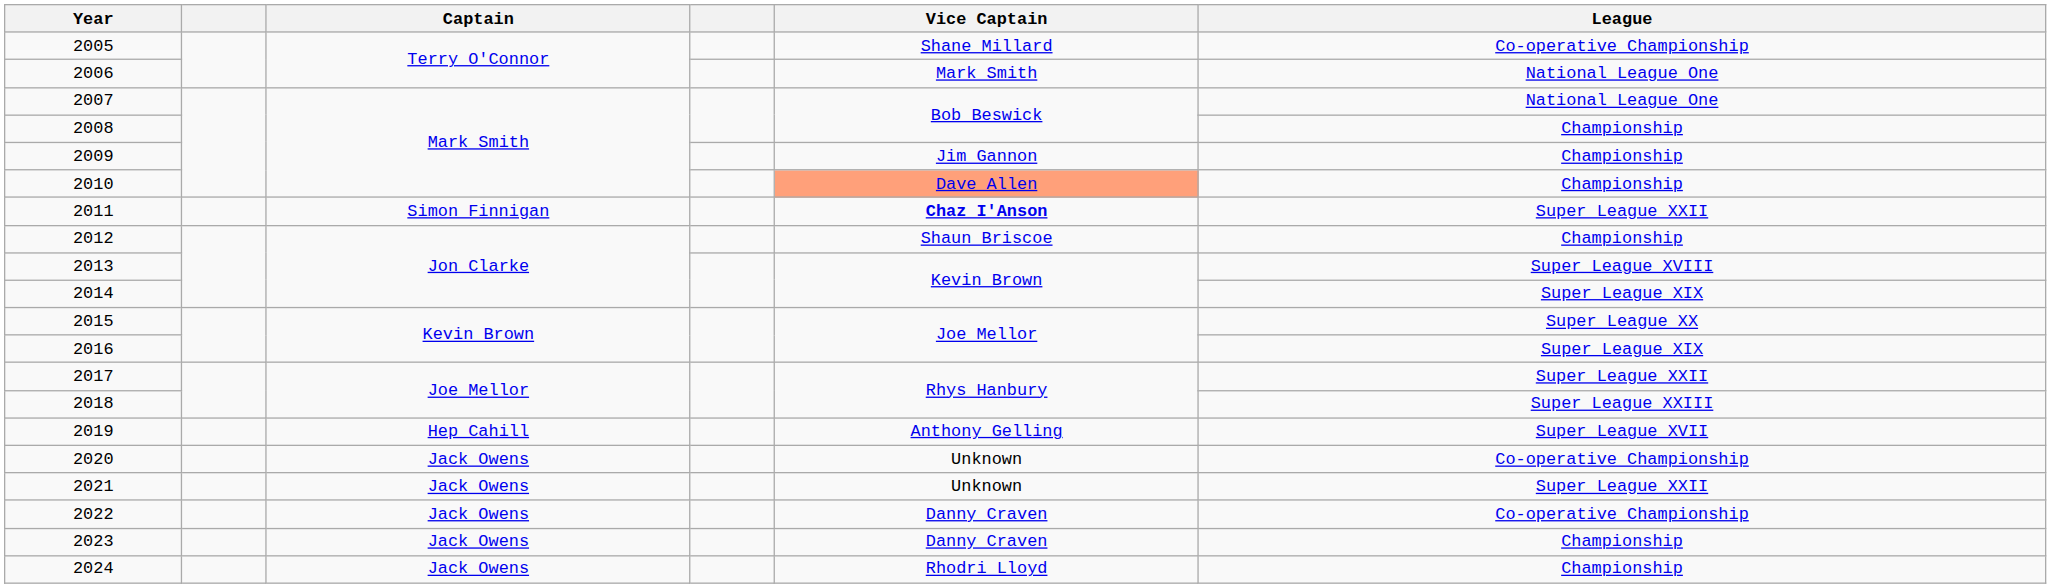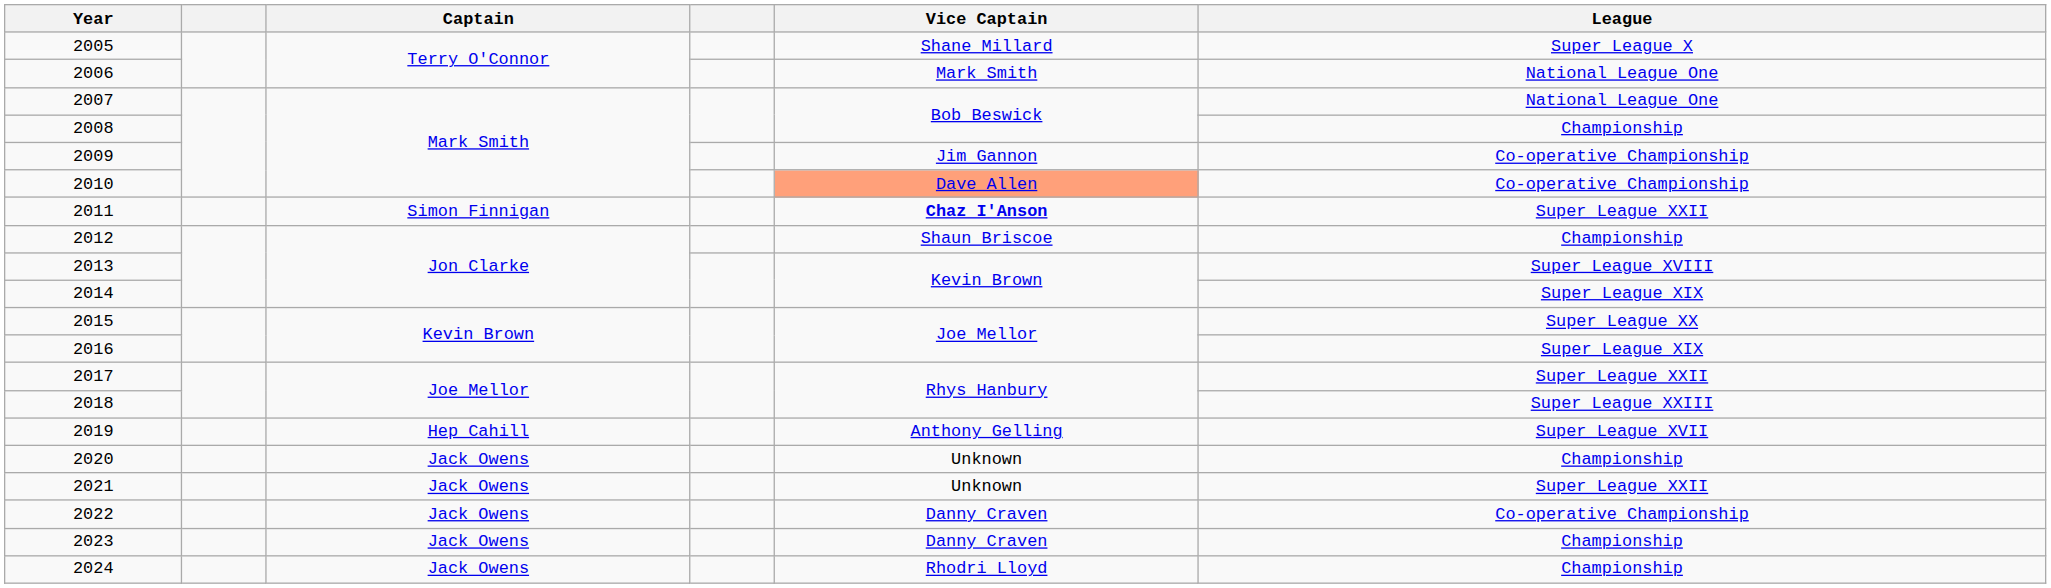 <table class="wikitable" style="text-align: center">
 <tr>
 <th width=2%>Year</th>
 <th width=1%></th>
 <th width=5%>Captain</th>
 <th width=1%></th>
 <th width=5%>Vice Captain</th>
 <th width=10%>League</th>
 </tr>
 <tr>
 <td>2005</td>
 <td rowspan=2></td>
 <td rowspan=2><a href='#'>Terry O'Connor</a></td>
 <td></td>
 <td><a href='#'>Shane Millard</a></td>
-<td><a href='#'>Co-operative Championship</a></td>
+<td><a href='#'>Super League X</a></td>
 </tr>
 <tr>
 <td>2006</td>
 <td></td>
 <td><a href='#'>Mark Smith</a></td>
 <td><a href='#'>National League One</a></td>
 </tr>
 <tr>
 <td>2007</td>
 <td rowspan=4></td>
 <td rowspan=4><a href='#'>Mark Smith</a></td>
 <td rowspan=2></td>
 <td rowspan=2><a href='#'>Bob Beswick</a></td>
 <td><a href='#'>National League One</a></td>
 </tr>
 <tr>
 <td>2008</td>
 <td><a href='#'>Championship</a></td>
 </tr>
 <tr>
 <td>2009</td>
 <td align=center></td>
 <td><a href='#'>Jim Gannon</a></td>
-<td><a href='#'>Championship</a></td>
+<td><a href='#'>Co-operative Championship</a></td>
 </tr>
 <tr>
 <td>2010</td>
 <td align=center></td>
 <td style="background: lightsalmon;"><a href='#'>Dave Allen</a></td>
-<td><a href='#'>Championship</a></td>
+<td><a href='#'>Co-operative Championship</a></td>
 </tr>
 <tr>
 <td>2011</td>
 <td align=center></td>
 <td><a href='#'>Simon Finnigan</a></td>
 <td align=center></td>
 <td><strong><a href='#'>Chaz I'Anson</a></strong></td>
 <td><a href='#'>Super League XXII</a></td>
 </tr>
 <tr>
 <td>2012</td>
 <td rowspan=3></td>
 <td rowspan=3><a href='#'>Jon Clarke</a></td>
 <td></td>
 <td><a href='#'>Shaun Briscoe</a></td>
 <td><a href='#'>Championship</a></td>
 </tr>
 <tr>
 <td>2013</td>
 <td rowspan=2></td>
 <td rowspan=2><a href='#'>Kevin Brown</a></td>
 <td><a href='#'>Super League XVIII</a></td>
 </tr>
 <tr>
 <td>2014</td>
 <td><a href='#'>Super League XIX</a></td>
 </tr>
 <tr>
 <td>2015</td>
 <td rowspan=2></td>
 <td rowspan=2><a href='#'>Kevin Brown</a></td>
 <td rowspan=2></td>
 <td rowspan=2><a href='#'>Joe Mellor</a></td>
 <td><a href='#'>Super League XX</a></td>
 </tr>
 <tr>
 <td>2016</td>
 <td><a href='#'>Super League XIX</a></td>
 </tr>
 <tr>
 <td>2017</td>
 <td rowspan=2></td>
 <td rowspan=2><a href='#'>Joe Mellor</a></td>
 <td rowspan=2></td>
 <td rowspan=2><a href='#'>Rhys Hanbury</a></td>
 <td><a href='#'>Super League XXII</a></td>
 </tr>
 <tr>
 <td>2018</td>
 <td><a href='#'>Super League XXIII</a></td>
 </tr>
 <tr>
 <td>2019</td>
 <td rowspan=1></td>
 <td rowspan=1><a href='#'>Hep Cahill</a></td>
 <td rowspan=1></td>
 <td rowspan=1><a href='#'>Anthony Gelling</a></td>
 <td><a href='#'>Super League XVII</a></td>
 </tr>
 <tr>
 <td>2020</td>
 <td align=center></td>
 <td><a href='#'>Jack Owens</a></td>
 <td align=center></td>
 <td>Unknown</td>
-<td><a href='#'>Co-operative Championship</a></td>
+<td><a href='#'>Championship</a></td>
 </tr>
 <tr>
 <td>2021</td>
 <td align=center></td>
 <td><a href='#'>Jack Owens</a></td>
 <td align=center></td>
 <td>Unknown</td>
 <td><a href='#'>Super League XXII</a></td>
 </tr>
 <tr>
 <td>2022</td>
 <td align=center></td>
 <td><a href='#'>Jack Owens</a></td>
 <td align=center></td>
 <td><a href='#'>Danny Craven</a></td>
 <td><a href='#'>Co-operative Championship</a></td>
 </tr>
 <tr>
 <td>2023</td>
 <td align=center></td>
 <td><a href='#'>Jack Owens</a></td>
 <td align=center></td>
 <td><a href='#'>Danny Craven</a></td>
 <td><a href='#'>Championship</a></td>
 </tr>
 <tr>
 <td>2024</td>
 <td align=center></td>
 <td><a href='#'>Jack Owens</a></td>
 <td align=center></td>
 <td><a href='#'>Rhodri Lloyd</a></td>
 <td><a href='#'>Championship</a></td>
 </tr>
 </table>
